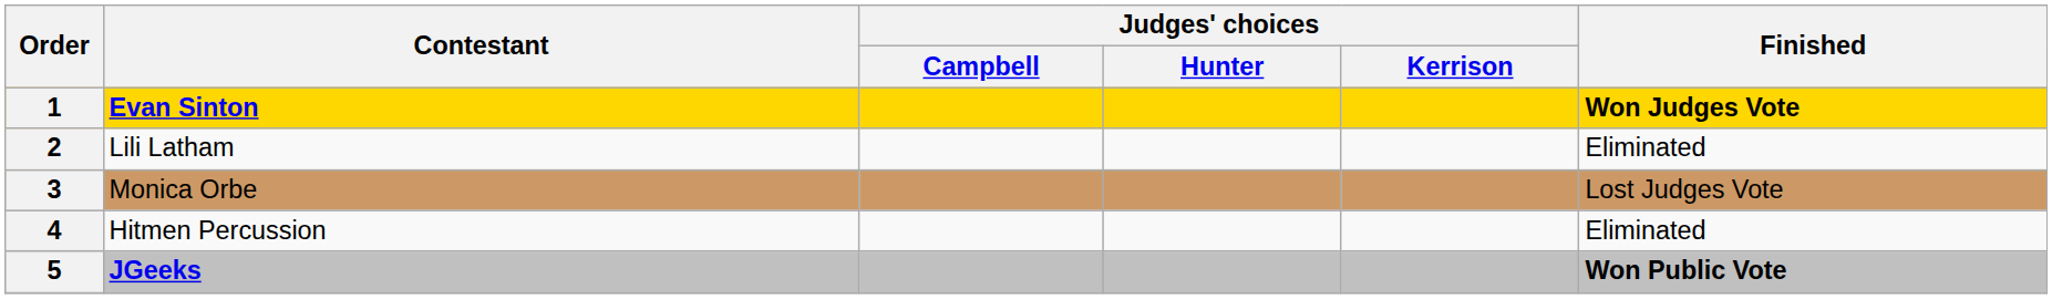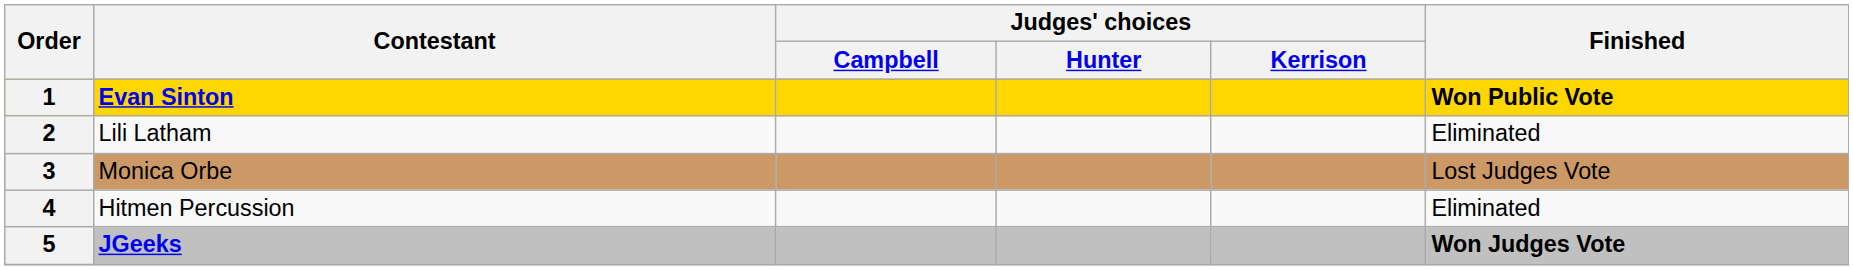 <table class="wikitable" width="100%">
 <tr>
 <th rowspan=2 width="1%">Order</th>
 <th rowspan=2 width="21%">Contestant</th>
 <th colspan=3 width="20%">Judges' choices</th>
 <th rowspan=2 width="13%">Finished</th>
 </tr>
 <tr>
 <th width="70"><a href='#'>Campbell</a></th>
 <th width="70"><a href='#'>Hunter</a></th>
 <th width="70"><a href='#'>Kerrison</a></th>
 </tr>
 <tr style="background:gold;">
 <th>1</th>
 <td><strong><a href='#'>Evan Sinton</a></strong></td>
 <td></td>
 <td></td>
 <td></td>
-<td><strong>Won Judges Vote</strong></td>
+<td><strong>Won Public Vote</strong></td>
 </tr>
 <tr>
 <th>2</th>
 <td>Lili Latham</td>
 <td></td>
 <td></td>
 <td></td>
 <td>Eliminated</td>
 </tr>
 <tr style="background:#c96;">
 <th>3</th>
 <td>Monica Orbe</td>
 <td></td>
 <td style="text-align: center;"></td>
 <td></td>
 <td>Lost Judges Vote</td>
 </tr>
 <tr>
 <th>4</th>
 <td>Hitmen Percussion</td>
 <td></td>
 <td></td>
 <td></td>
 <td>Eliminated</td>
 </tr>
 <tr style="background:silver;">
 <th>5</th>
 <td><strong><a href='#'>JGeeks</a></strong></td>
 <td style="text-align: center;"></td>
 <td></td>
 <td></td>
-<td><strong>Won Public Vote</strong></td>
+<td><strong>Won Judges Vote</strong></td>
 </tr>
 <tr>
 </tr>
 </table>
